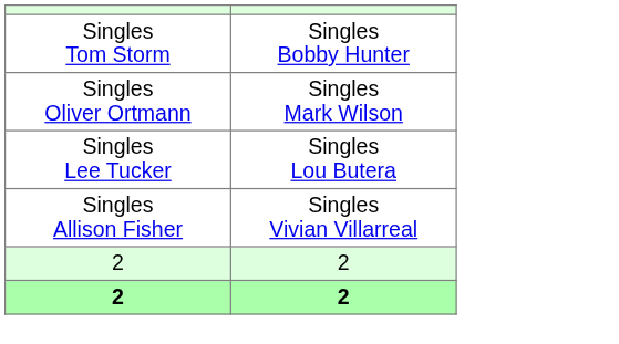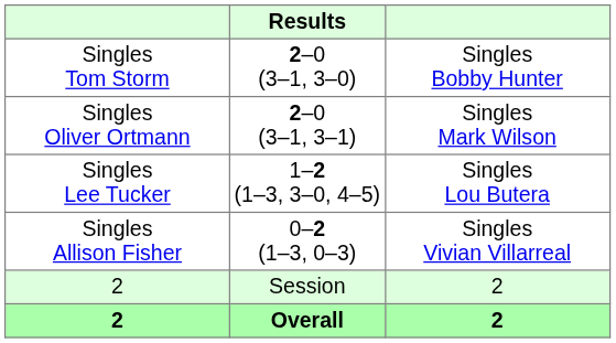 <table border="1" cellpadding="3" style="border-collapse: collapse;">
 <tr bgcolor="#ddffdd">
 <th width="160"></th>
+<th>Results</th>
 <th width="160"></th>
 </tr>
 <tr>
 <td align="center">Singles<br><a href='#'>Tom Storm</a></td>
+<td align="center"><strong>2</strong>–0<br>(3–1, 3–0)</td>
 <td align="center">Singles<br><a href='#'>Bobby Hunter</a></td>
 </tr>
 <tr>
 <td align="center">Singles<br><a href='#'>Oliver Ortmann</a></td>
+<td align="center"><strong>2</strong>–0<br>(3–1, 3–1)</td>
 <td align="center">Singles<br><a href='#'>Mark Wilson</a></td>
 </tr>
 <tr>
 <td align="center">Singles<br><a href='#'>Lee Tucker</a></td>
+<td align="center">1–<strong>2</strong><br>(1–3, 3–0, 4–5)</td>
 <td align="center">Singles<br><a href='#'>Lou Butera</a></td>
 </tr>
 <tr>
 <td align="center">Singles<br><a href='#'>Allison Fisher</a></td>
+<td align="center">0–<strong>2</strong><br>(1–3, 0–3)</td>
 <td align="center">Singles<br><a href='#'>Vivian Villarreal</a></td>
 </tr>
 <tr bgcolor="#ddffdd">
 <td align="center">2</td>
+<td align="center">Session</td>
 <td align="center">2</td>
 </tr>
 <tr bgcolor="#aaffaa">
 <th align="center">2</th>
+<th align="center">Overall</th>
 <th align="center">2</th>
 </tr>
 </table>
